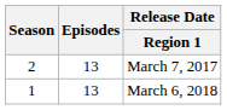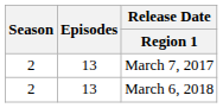 <table class="wikitable" style="text-align:center; background:#fff;">
 <tr>
 <th rowspan=2>Season</th>
 <th rowspan=2>Episodes</th>
 <th>Release Date</th>
 </tr>
 <tr>
 <th>Region 1</th>
 </tr>
 <tr>
 <td>2</td>
 <td>13</td>
 <td>March 7, 2017</td>
 </tr>
 <tr>
-<td>1</td>
+<td>2</td>
 <td>13</td>
 <td>March 6, 2018</td>
 </tr>
 </table>
